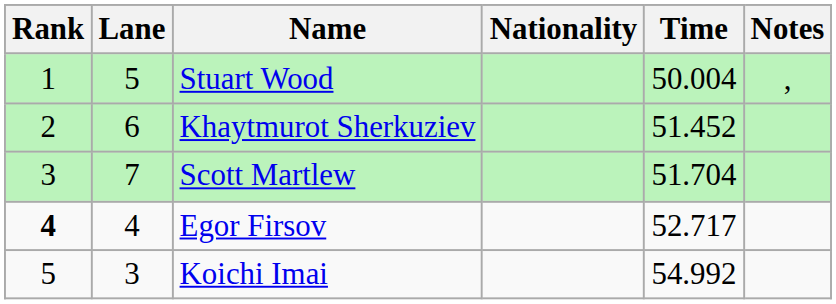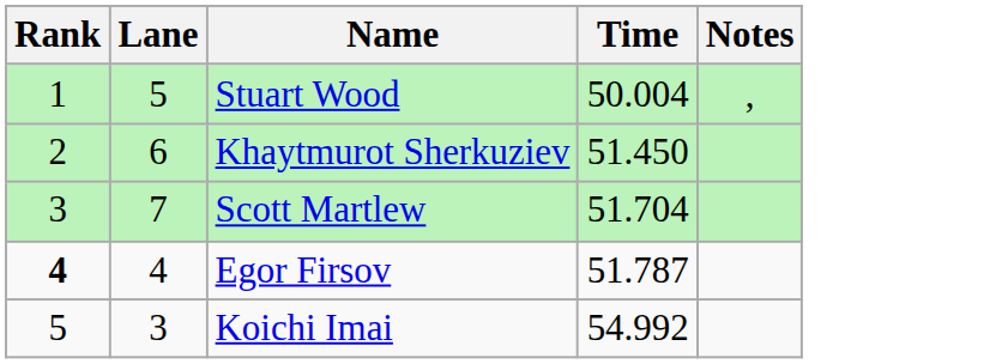 <table class="wikitable" style="text-align:center;">
 <tr>
 <th>Rank</th>
 <th>Lane</th>
 <th>Name</th>
-<th>Nationality</th>
 <th>Time</th>
 <th>Notes</th>
 </tr>
 <tr bgcolor=bbf3bb>
 <td>1</td>
 <td>5</td>
 <td align=left><a href='#'>Stuart Wood</a></td>
-<td align=left></td>
 <td>50.004</td>
 <td>, </td>
 </tr>
 <tr bgcolor=bbf3bb>
 <td>2</td>
 <td>6</td>
 <td align=left><a href='#'>Khaytmurot Sherkuziev</a></td>
-<td align=left></td>
-<td>51.452</td>
+<td>51.450</td>
 <td></td>
 </tr>
 <tr bgcolor=bbf3bb>
 <td>3</td>
 <td>7</td>
 <td align=left><a href='#'>Scott Martlew</a></td>
-<td align=left></td>
 <td>51.704</td>
 <td></td>
 </tr>
 <tr>
 <td><strong>4</strong></td>
 <td>4</td>
 <td align=left><a href='#'>Egor Firsov</a></td>
-<td align=left></td>
-<td>52.717</td>
+<td>51.787</td>
 <td></td>
 </tr>
 <tr>
 <td>5</td>
 <td>3</td>
 <td align=left><a href='#'>Koichi Imai</a></td>
-<td align=left></td>
 <td>54.992</td>
 <td></td>
 </tr>
 </table>
